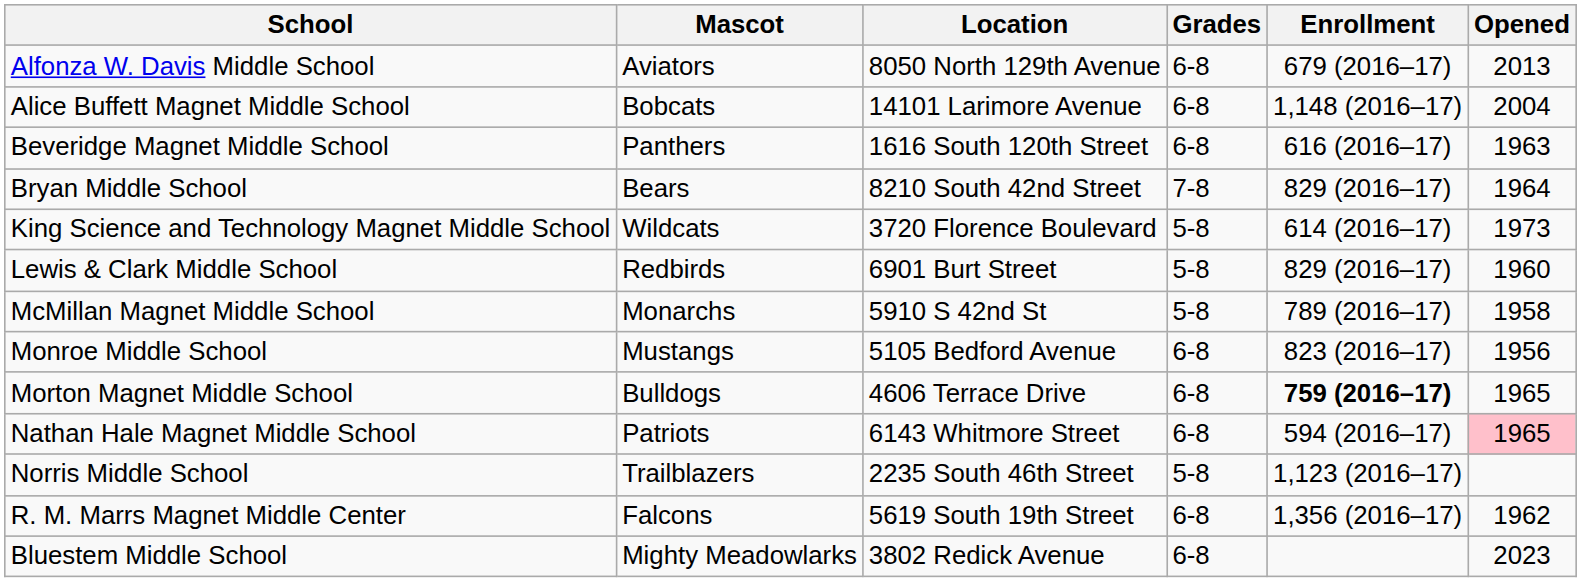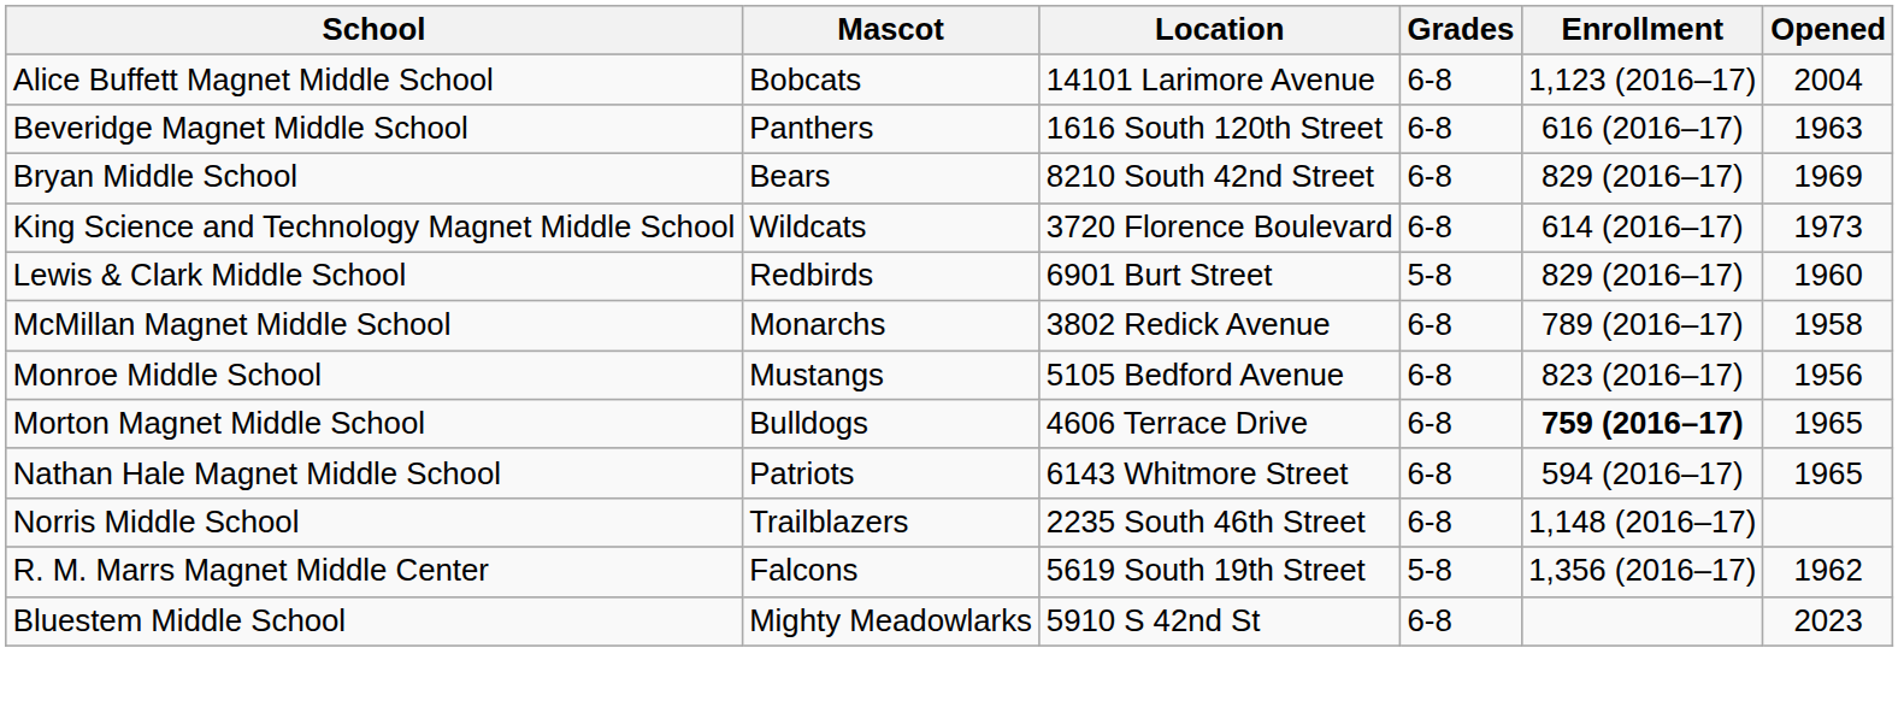 <table class="wikitable sortable">
 <tr>
 <th><strong>School</strong></th>
 <th><strong>Mascot</strong></th>
 <th><strong>Location</strong></th>
 <th><strong>Grades</strong></th>
 <th><strong>Enrollment</strong></th>
 <th><strong>Opened</strong></th>
 </tr>
 <tr>
-<td><a href='#'>Alfonza W. Davis</a> Middle School</td>
-<td>Aviators</td>
-<td>8050 North 129th Avenue</td>
-<td>6-8</td>
-<td align=center>679 (2016–17)</td>
-<td align=center>2013</td>
-</tr>
-<tr>
 <td>Alice Buffett Magnet Middle School</td>
 <td>Bobcats</td>
 <td>14101 Larimore Avenue</td>
 <td>6-8</td>
-<td align=center>1,148 (2016–17)</td>
+<td align=center>1,123 (2016–17)</td>
 <td align=center>2004</td>
 </tr>
 <tr>
 <td>Beveridge Magnet Middle School</td>
 <td>Panthers</td>
 <td>1616 South 120th Street</td>
 <td>6-8</td>
 <td align=center>616 (2016–17)</td>
 <td align=center>1963</td>
 </tr>
 <tr>
 <td>Bryan Middle School</td>
 <td>Bears</td>
 <td>8210 South 42nd Street</td>
-<td>7-8</td>
+<td>6-8</td>
 <td align=center>829 (2016–17)</td>
-<td align=center>1964</td>
+<td align=center>1969</td>
 </tr>
 <tr>
 <td>King Science and Technology Magnet Middle School</td>
 <td>Wildcats</td>
 <td>3720 Florence Boulevard</td>
-<td>5-8</td>
+<td>6-8</td>
 <td align=center>614 (2016–17)</td>
 <td align=center>1973</td>
 </tr>
 <tr>
 <td>Lewis & Clark Middle School</td>
 <td>Redbirds</td>
 <td>6901 Burt Street</td>
 <td>5-8</td>
 <td align=center>829 (2016–17)</td>
 <td align=center>1960</td>
 </tr>
 <tr>
 <td>McMillan Magnet Middle School</td>
 <td>Monarchs</td>
-<td>5910 S 42nd St</td>
-<td>5-8</td>
+<td>3802 Redick Avenue</td>
+<td>6-8</td>
 <td align=center>789 (2016–17)</td>
 <td align=center>1958</td>
 </tr>
 <tr>
 <td>Monroe Middle School</td>
 <td>Mustangs</td>
 <td>5105 Bedford Avenue</td>
 <td>6-8</td>
 <td align=center>823 (2016–17)</td>
 <td align=center>1956</td>
 </tr>
 <tr>
 <td>Morton Magnet Middle School</td>
 <td>Bulldogs</td>
 <td>4606 Terrace Drive</td>
 <td>6-8</td>
 <td align=center><strong>759 (2016–17)</strong></td>
 <td align=center>1965</td>
 </tr>
 <tr>
 <td>Nathan Hale Magnet Middle School</td>
 <td>Patriots</td>
 <td>6143 Whitmore Street</td>
 <td>6-8</td>
 <td align=center>594 (2016–17)</td>
-<td align=center style="background: pink;">1965</td>
+<td align=center>1965</td>
 </tr>
 <tr>
 <td>Norris Middle School</td>
 <td>Trailblazers</td>
 <td>2235 South 46th Street</td>
-<td>5-8</td>
-<td align=center>1,123 (2016–17)</td>
+<td>6-8</td>
+<td align=center>1,148 (2016–17)</td>
 <td align=center></td>
 </tr>
 <tr>
 <td>R. M. Marrs Magnet Middle Center</td>
 <td>Falcons</td>
 <td>5619 South 19th Street</td>
-<td>6-8</td>
+<td>5-8</td>
 <td align=center>1,356 (2016–17)</td>
 <td align=center>1962</td>
 </tr>
 <tr>
 <td>Bluestem Middle School</td>
 <td>Mighty Meadowlarks</td>
-<td>3802 Redick Avenue</td>
+<td>5910 S 42nd St</td>
 <td>6-8</td>
 <td align=center></td>
 <td align=center>2023</td>
 </tr>
 </table>
